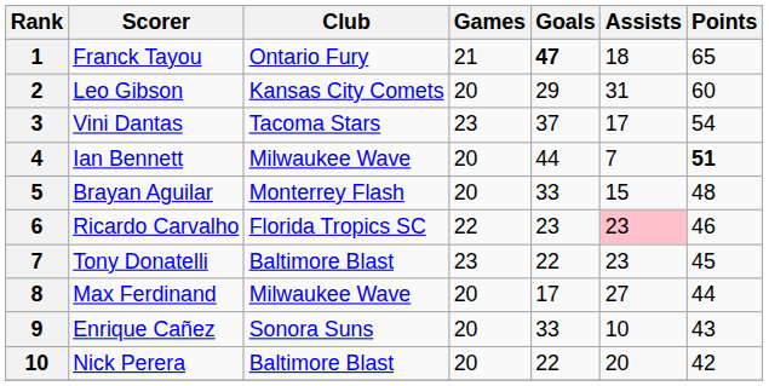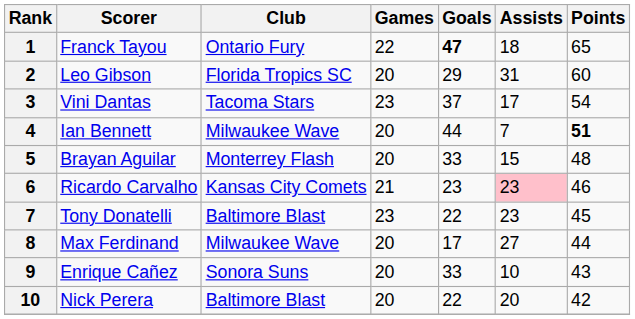 <table class="wikitable">
 <tr>
 <th>Rank</th>
 <th>Scorer</th>
 <th>Club</th>
 <th>Games</th>
 <th>Goals</th>
 <th>Assists</th>
 <th>Points</th>
 </tr>
 <tr>
 <th>1</th>
 <td><a href='#'>Franck Tayou</a></td>
 <td><a href='#'>Ontario Fury</a></td>
-<td>21</td>
+<td>22</td>
 <td><strong>47</strong></td>
 <td>18</td>
 <td>65</td>
 </tr>
 <tr>
 <th>2</th>
 <td><a href='#'>Leo Gibson</a></td>
-<td><a href='#'>Kansas City Comets</a></td>
+<td><a href='#'>Florida Tropics SC</a></td>
 <td>20</td>
 <td>29</td>
 <td>31</td>
 <td>60</td>
 </tr>
 <tr>
 <th>3</th>
 <td><a href='#'>Vini Dantas</a></td>
 <td><a href='#'>Tacoma Stars</a></td>
 <td>23</td>
 <td>37</td>
 <td>17</td>
 <td>54</td>
 </tr>
 <tr>
 <th>4</th>
 <td><a href='#'>Ian Bennett</a></td>
 <td><a href='#'>Milwaukee Wave</a></td>
 <td>20</td>
 <td>44</td>
 <td>7</td>
 <td><strong>51</strong></td>
 </tr>
 <tr>
 <th>5</th>
 <td><a href='#'>Brayan Aguilar</a></td>
 <td><a href='#'>Monterrey Flash</a></td>
 <td>20</td>
 <td>33</td>
 <td>15</td>
 <td>48</td>
 </tr>
 <tr>
 <th>6</th>
 <td><a href='#'>Ricardo Carvalho</a></td>
-<td><a href='#'>Florida Tropics SC</a></td>
-<td>22</td>
+<td><a href='#'>Kansas City Comets</a></td>
+<td>21</td>
 <td>23</td>
 <td style="background: pink;">23</td>
 <td>46</td>
 </tr>
 <tr>
 <th>7</th>
 <td><a href='#'>Tony Donatelli</a></td>
 <td><a href='#'>Baltimore Blast</a></td>
 <td>23</td>
 <td>22</td>
 <td>23</td>
 <td>45</td>
 </tr>
 <tr>
 <th>8</th>
 <td><a href='#'>Max Ferdinand</a></td>
 <td><a href='#'>Milwaukee Wave</a></td>
 <td>20</td>
 <td>17</td>
 <td>27</td>
 <td>44</td>
 </tr>
 <tr>
 <th>9</th>
 <td><a href='#'>Enrique Cañez</a></td>
 <td><a href='#'>Sonora Suns</a></td>
 <td>20</td>
 <td>33</td>
 <td>10</td>
 <td>43</td>
 </tr>
 <tr>
 <th>10</th>
 <td><a href='#'>Nick Perera</a></td>
 <td><a href='#'>Baltimore Blast</a></td>
 <td>20</td>
 <td>22</td>
 <td>20</td>
 <td>42</td>
 </tr>
 <tr>
 </tr>
 </table>
